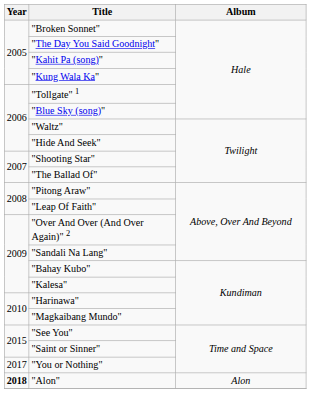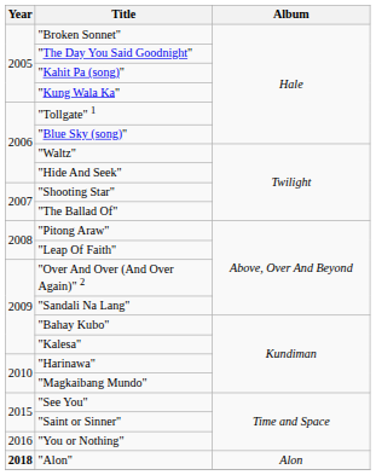 <table class="wikitable">
 <tr>
 <th align="center">Year</th>
 <th align="center" width="225">Title</th>
 <th align="center" width="200">Album</th>
 </tr>
 <tr>
 <td align="center" rowspan="4">2005</td>
 <td align="left">"Broken Sonnet"</td>
 <td align="center" rowspan="6" width="200"><em>Hale</em></td>
 </tr>
 <tr>
 <td align="left">"<a href='#'>The Day You Said Goodnight</a>"</td>
 </tr>
 <tr>
 <td align="left">"<a href='#'>Kahit Pa (song)</a>"</td>
 </tr>
 <tr>
 <td align="left">"<a href='#'>Kung Wala Ka</a>"</td>
 </tr>
 <tr>
 <td align="center" rowspan="4">2006</td>
 <td align="left">"Tollgate" <sup>1</sup></td>
 </tr>
 <tr>
 <td align="left">"<a href='#'>Blue Sky (song)</a>"</td>
 </tr>
 <tr>
 <td align="left">"Waltz"</td>
 <td align="center" rowspan="4"><em>Twilight</em></td>
 </tr>
 <tr>
 <td align="left">"Hide And Seek"</td>
 </tr>
 <tr>
 <td align="center" rowspan="2">2007</td>
 <td align="left">"Shooting Star"</td>
 </tr>
 <tr>
 <td align="left">"The Ballad Of"</td>
 </tr>
 <tr>
 <td align="center" rowspan="2">2008</td>
 <td align="left">"Pitong Araw"</td>
 <td align="center" rowspan="4"><em>Above, Over And Beyond</em></td>
 </tr>
 <tr>
 <td align="left">"Leap Of Faith"</td>
 </tr>
 <tr>
 <td align="center" rowspan="4">2009</td>
 <td align="left">"Over And Over (And Over Again)" <sup>2</sup></td>
 </tr>
 <tr>
 <td align="left">"Sandali Na Lang"</td>
 </tr>
 <tr>
 <td align="left">"Bahay Kubo"</td>
 <td align="center" rowspan="4"><em>Kundiman</em></td>
 </tr>
 <tr>
 <td align="left">"Kalesa"</td>
 </tr>
 <tr>
 <td align="center" rowspan="2">2010</td>
 <td align="left">"Harinawa"</td>
 </tr>
 <tr>
 <td align="left">"Magkaibang Mundo"</td>
 </tr>
 <tr>
 <td align="center" rowspan="2">2015</td>
 <td align="left">"See You"</td>
 <td align="center" rowspan="3"><em>Time and Space</em></td>
 </tr>
 <tr>
 <td align="left">"Saint or Sinner"</td>
 </tr>
 <tr>
-<td align="center" rowspan="1">2017</td>
+<td align="center" rowspan="1">2016</td>
 <td align="left">"You or Nothing"</td>
 </tr>
 <tr>
 <td align="center" rowspan="1"><strong>2018</strong></td>
 <td align="left">"Alon"</td>
 <td align="center" rowspan="1"><em>Alon</em></td>
 </tr>
 <tr>
 </tr>
 </table>
